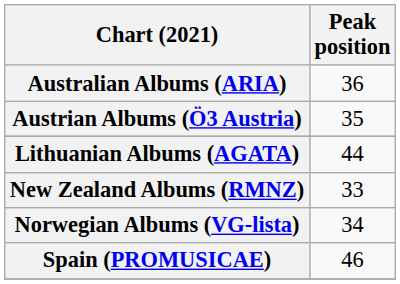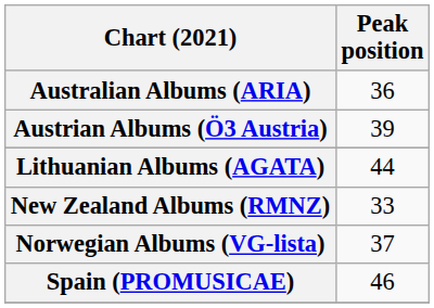 <table class="wikitable sortable plainrowheaders" style="text-align:center">
 <tr>
 <th scope="col">Chart (2021)</th>
 <th scope="col">Peak<br>position</th>
 </tr>
 <tr>
 <th scope="row">Australian Albums (<a href='#'>ARIA</a>)</th>
 <td>36</td>
 </tr>
 <tr>
 <th scope="row">Austrian Albums (<a href='#'>Ö3 Austria</a>)</th>
-<td>35</td>
+<td>39</td>
 </tr>
 <tr>
 </tr>
 <tr>
 </tr>
 <tr>
 </tr>
 <tr>
 </tr>
 <tr>
 </tr>
 <tr>
 </tr>
 <tr>
 </tr>
 <tr>
 <th scope="row">Lithuanian Albums (<a href='#'>AGATA</a>)</th>
 <td>44</td>
 </tr>
 <tr>
 <th scope="row">New Zealand Albums (<a href='#'>RMNZ</a>)</th>
 <td>33</td>
 </tr>
 <tr>
 <th scope="row">Norwegian Albums (<a href='#'>VG-lista</a>)</th>
-<td>34</td>
+<td>37</td>
 </tr>
 <tr>
 <th scope="row">Spain (<a href='#'>PROMUSICAE</a>)</th>
 <td>46</td>
 </tr>
 <tr>
 </tr>
 <tr>
 </tr>
 <tr>
 </tr>
 </table>
